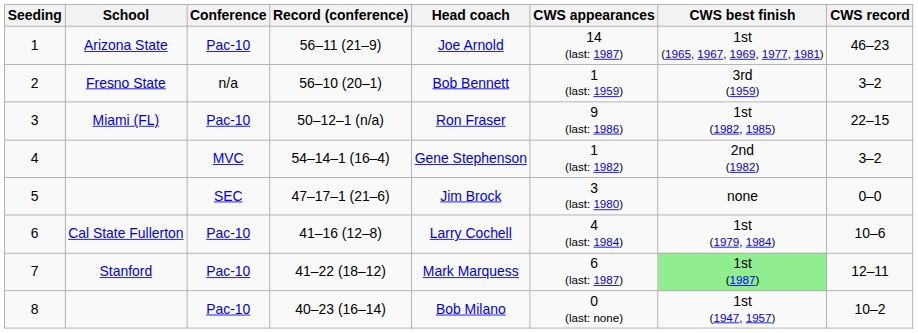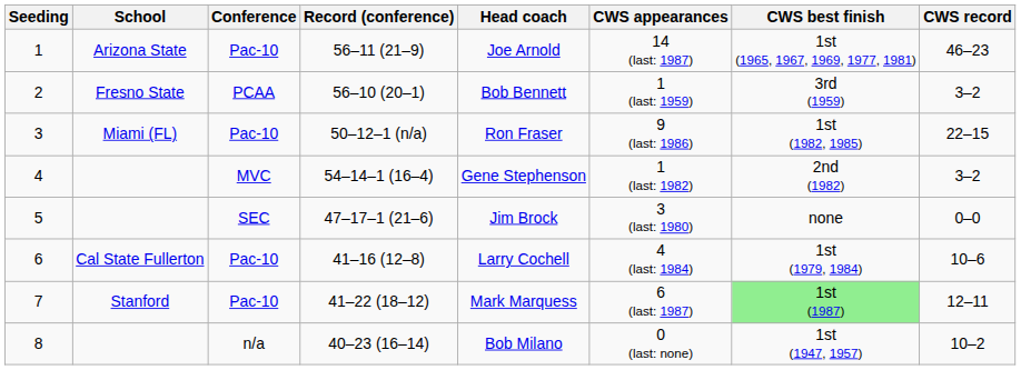 <table class="wikitable">
 <tr>
 <th>Seeding</th>
 <th>School</th>
 <th>Conference</th>
 <th>Record (conference)</th>
 <th>Head coach</th>
 <th>CWS appearances</th>
 <th>CWS best finish</th>
 <th>CWS record</th>
 </tr>
 <tr align=center>
 <td>1</td>
 <td><a href='#'>Arizona State</a></td>
 <td><a href='#'>Pac-10</a></td>
 <td>56–11 (21–9)</td>
 <td><a href='#'>Joe Arnold</a></td>
 <td>14<br><small>(last: <a href='#'>1987</a>)</small></td>
 <td>1st<br><small>(<a href='#'>1965</a>, <a href='#'>1967</a>, <a href='#'>1969</a>, <a href='#'>1977</a>, <a href='#'>1981</a>)</small></td>
 <td>46–23</td>
 </tr>
 <tr align=center>
 <td>2</td>
 <td><a href='#'>Fresno State</a></td>
-<td>n/a</td>
+<td><a href='#'>PCAA</a></td>
 <td>56–10 (20–1)</td>
 <td><a href='#'>Bob Bennett</a></td>
 <td>1<br><small>(last: <a href='#'>1959</a>)</small></td>
 <td>3rd<br><small>(<a href='#'>1959</a>)</small></td>
 <td>3–2</td>
 </tr>
 <tr align=center>
 <td>3</td>
 <td><a href='#'>Miami (FL)</a></td>
 <td><a href='#'>Pac-10</a></td>
 <td>50–12–1 (n/a)</td>
 <td><a href='#'>Ron Fraser</a></td>
 <td>9<br><small>(last: <a href='#'>1986</a>)</small></td>
 <td>1st<br><small>(<a href='#'>1982</a>, <a href='#'>1985</a>)</small></td>
 <td>22–15</td>
 </tr>
 <tr align=center>
 <td>4</td>
 <td></td>
 <td><a href='#'>MVC</a></td>
 <td>54–14–1 (16–4)</td>
 <td><a href='#'>Gene Stephenson</a></td>
 <td>1<br><small>(last: <a href='#'>1982</a>)</small></td>
 <td>2nd<br><small>(<a href='#'>1982</a>)</small></td>
 <td>3–2</td>
 </tr>
 <tr align=center>
 <td>5</td>
 <td></td>
 <td><a href='#'>SEC</a></td>
 <td>47–17–1 (21–6)</td>
 <td><a href='#'>Jim Brock</a></td>
 <td>3<br><small>(last: <a href='#'>1980</a>)</small></td>
 <td>none</td>
 <td>0–0</td>
 </tr>
 <tr align=center>
 <td>6</td>
 <td><a href='#'>Cal State Fullerton</a></td>
 <td><a href='#'>Pac-10</a></td>
 <td>41–16 (12–8)</td>
 <td><a href='#'>Larry Cochell</a></td>
 <td>4<br><small>(last: <a href='#'>1984</a>)</small></td>
 <td>1st<br><small>(<a href='#'>1979</a>, <a href='#'>1984</a>)</small></td>
 <td>10–6</td>
 </tr>
 <tr align=center>
 <td>7</td>
 <td><a href='#'>Stanford</a></td>
 <td><a href='#'>Pac-10</a></td>
 <td>41–22 (18–12)</td>
 <td><a href='#'>Mark Marquess</a></td>
 <td>6<br><small>(last: <a href='#'>1987</a>)</small></td>
 <td style="background: lightgreen;">1st<br><small>(<a href='#'>1987</a>)</small></td>
 <td>12–11</td>
 </tr>
 <tr align=center>
 <td>8</td>
 <td></td>
-<td><a href='#'>Pac-10</a></td>
+<td>n/a</td>
 <td>40–23 (16–14)</td>
 <td><a href='#'>Bob Milano</a></td>
 <td>0<br><small>(last: none)</small></td>
 <td>1st<br><small>(<a href='#'>1947</a>, <a href='#'>1957</a>)</small></td>
 <td>10–2</td>
 </tr>
 </table>
